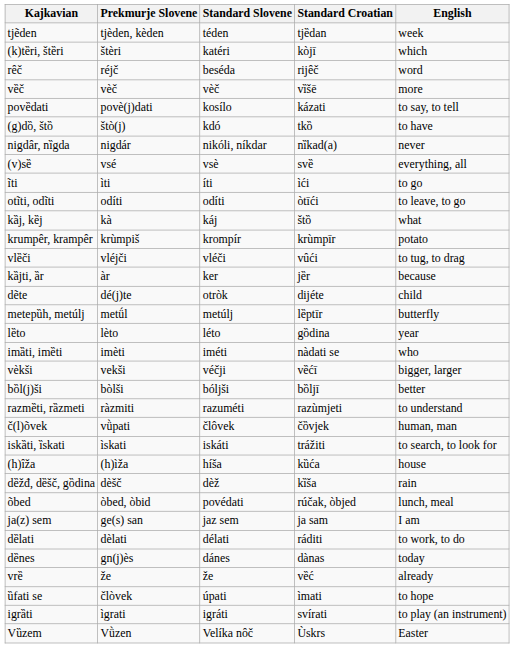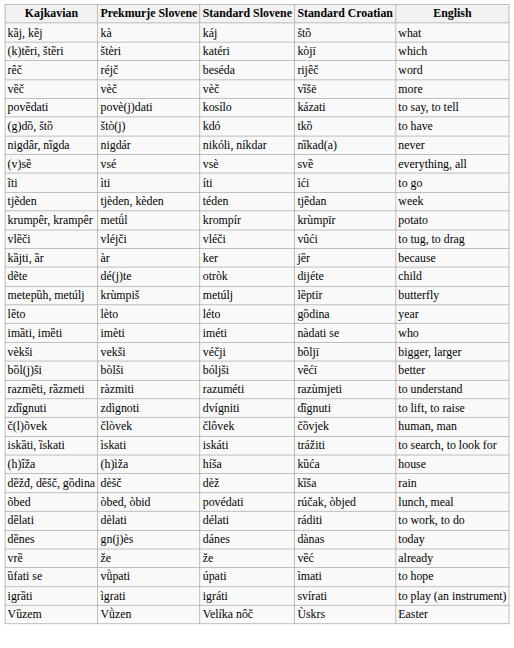 <table class="wikitable sortable" style="margin: 1em auto 1em auto">
 <tr>
 <th>Kajkavian</th>
 <th>Prekmurje Slovene</th>
 <th>Standard Slovene</th>
 <th>Standard Croatian</th>
 <th>English</th>
 </tr>
 <tr>
-<td>tjẽden</td>
-<td>tjèden, kèden</td>
-<td>téden</td>
-<td>tjȅdan</td>
-<td>week</td>
+<td>kȁj, kȅj</td>
+<td>kà</td>
+<td>káj</td>
+<td>štȍ</td>
+<td>what</td>
 </tr>
 <tr>
 <td>(k)tȅri, štȅri</td>
 <td>štèri</td>
 <td>katéri</td>
 <td>kòjī</td>
 <td>which</td>
 </tr>
 <tr>
 <td>rȇč</td>
 <td>réjč</td>
 <td>beséda</td>
 <td>rijȇč</td>
 <td>word</td>
 </tr>
 <tr>
 <td>vȅč</td>
 <td>vèč</td>
 <td>vèč</td>
 <td>vȉšē</td>
 <td>more</td>
 </tr>
 <tr>
 <td>povȅdati</td>
 <td>povè(j)dati</td>
 <td>kosílo</td>
 <td>kázati</td>
 <td>to say, to tell</td>
 </tr>
 <tr>
 <td>(g)dȍ, štȍ</td>
 <td>štò(j)</td>
 <td>kdó</td>
 <td>tkȍ</td>
 <td>to have</td>
 </tr>
 <tr>
 <td>nigdȃr, nȉgda</td>
 <td>nigdár</td>
 <td>nikóli, níkdar</td>
 <td>nȉkad(a)</td>
 <td>never</td>
 </tr>
 <tr>
 <td>(v)sȅ</td>
 <td>vsé</td>
 <td>vsè</td>
 <td>svȅ</td>
 <td>everything, all</td>
 </tr>
 <tr>
 <td>ĩti</td>
 <td>ìti</td>
 <td>íti</td>
 <td>ìći</td>
 <td>to go</td>
 </tr>
 <tr>
-<td>otĩti, odĩti</td>
-<td>odíti</td>
-<td>odíti</td>
-<td>òtīći</td>
-<td>to leave, to go</td>
-</tr>
-<tr>
-<td>kȁj, kȅj</td>
-<td>kà</td>
-<td>káj</td>
-<td>štȍ</td>
-<td>what</td>
+<td>tjẽden</td>
+<td>tjèden, kèden</td>
+<td>téden</td>
+<td>tjȅdan</td>
+<td>week</td>
 </tr>
 <tr>
 <td>krumpȇr, krampȇr</td>
-<td>krùmpiš</td>
+<td>metǘl</td>
 <td>krompír</td>
 <td>krùmpīr</td>
 <td>potato</td>
 </tr>
 <tr>
 <td>vlȅči</td>
 <td>vléjči</td>
 <td>vléči</td>
 <td>vȗći</td>
 <td>to tug, to drag</td>
 </tr>
 <tr>
 <td>kȁjti, ȁr</td>
 <td>àr</td>
 <td>ker</td>
 <td>jȅr</td>
 <td>because</td>
 </tr>
 <tr>
 <td>dẽte</td>
 <td>dé(j)te</td>
 <td>otròk</td>
 <td>dijéte</td>
 <td>child</td>
 </tr>
 <tr>
 <td>metepȕh, metúlj</td>
-<td>metǘl</td>
+<td>krùmpiš</td>
 <td>metúlj</td>
 <td>lȅptīr</td>
 <td>butterfly</td>
 </tr>
 <tr>
 <td>lȅto</td>
 <td>lèto</td>
 <td>léto</td>
 <td>gȍdina</td>
 <td>year</td>
 </tr>
 <tr>
 <td>imȁti, imȅti</td>
 <td>imèti</td>
 <td>iméti</td>
 <td>nàdati se</td>
 <td>who</td>
 </tr>
 <tr>
 <td>vèkši</td>
 <td>vekši</td>
 <td>véčji</td>
-<td>vȅćī</td>
+<td>bȍljī</td>
 <td>bigger, larger</td>
 </tr>
 <tr>
 <td>bȍl(j)ši</td>
 <td>bòlši</td>
 <td>bóljši</td>
-<td>bȍljī</td>
+<td>vȅćī</td>
 <td>better</td>
 </tr>
 <tr>
 <td>razmȅti, rȁzmeti</td>
 <td>ràzmiti</td>
 <td>razuméti</td>
 <td>razùmjeti</td>
 <td>to understand</td>
 </tr>
 <tr>
+<td>zdȉgnuti</td>
+<td>zdìgnoti</td>
+<td>dvígniti</td>
+<td>dȉgnuti</td>
+<td>to lift, to raise</td>
+</tr>
+<tr>
 <td>č(l)õvek</td>
-<td>vǜpati</td>
+<td>člòvek</td>
 <td>člôvek</td>
 <td>čȍvjek</td>
 <td>human, man</td>
 </tr>
 <tr>
 <td>iskȁti, ȉskati</td>
 <td>ìskati</td>
 <td>iskáti</td>
 <td>trážiti</td>
 <td>to search, to look for</td>
 </tr>
 <tr>
 <td>(h)ȋža</td>
 <td>(h)ìža</td>
 <td>híša</td>
 <td>kȕća</td>
 <td>house</td>
 </tr>
 <tr>
 <td>dȅžđ, dȅšč, gȍdina</td>
 <td>dèšč</td>
 <td>dèž</td>
 <td>kȉša</td>
 <td>rain</td>
 </tr>
 <tr>
 <td>õbed</td>
 <td>òbed, òbid</td>
 <td>povédati</td>
 <td>rúčak, òbjed</td>
 <td>lunch, meal</td>
 </tr>
 <tr>
-<td>ja(z) sem</td>
-<td>ge(s) san</td>
-<td>jaz sem</td>
-<td>ja sam</td>
-<td>I am</td>
-</tr>
-<tr>
 <td>dȅlati</td>
 <td>dèlati</td>
 <td>délati</td>
 <td>ráditi</td>
 <td>to work, to do</td>
 </tr>
 <tr>
 <td>dȅnes</td>
 <td>gn(j)ès</td>
 <td>dánes</td>
 <td>dànas</td>
 <td>today</td>
 </tr>
 <tr>
 <td>vrȅ</td>
 <td>že</td>
 <td>že</td>
 <td>vȅć</td>
 <td>already</td>
 </tr>
 <tr>
 <td>ȕfati se</td>
-<td>člòvek</td>
+<td>vǜpati</td>
 <td>úpati</td>
 <td>ìmati</td>
 <td>to hope</td>
 </tr>
 <tr>
 <td>igrȁti</td>
 <td>ìgrati</td>
 <td>igráti</td>
 <td>svírati</td>
 <td>to play (an instrument)</td>
 </tr>
 <tr>
 <td>Vȕzem</td>
 <td>Vǜzen</td>
 <td>Velíka nȏč</td>
 <td>Ùskrs</td>
 <td>Easter</td>
 </tr>
 </table>
